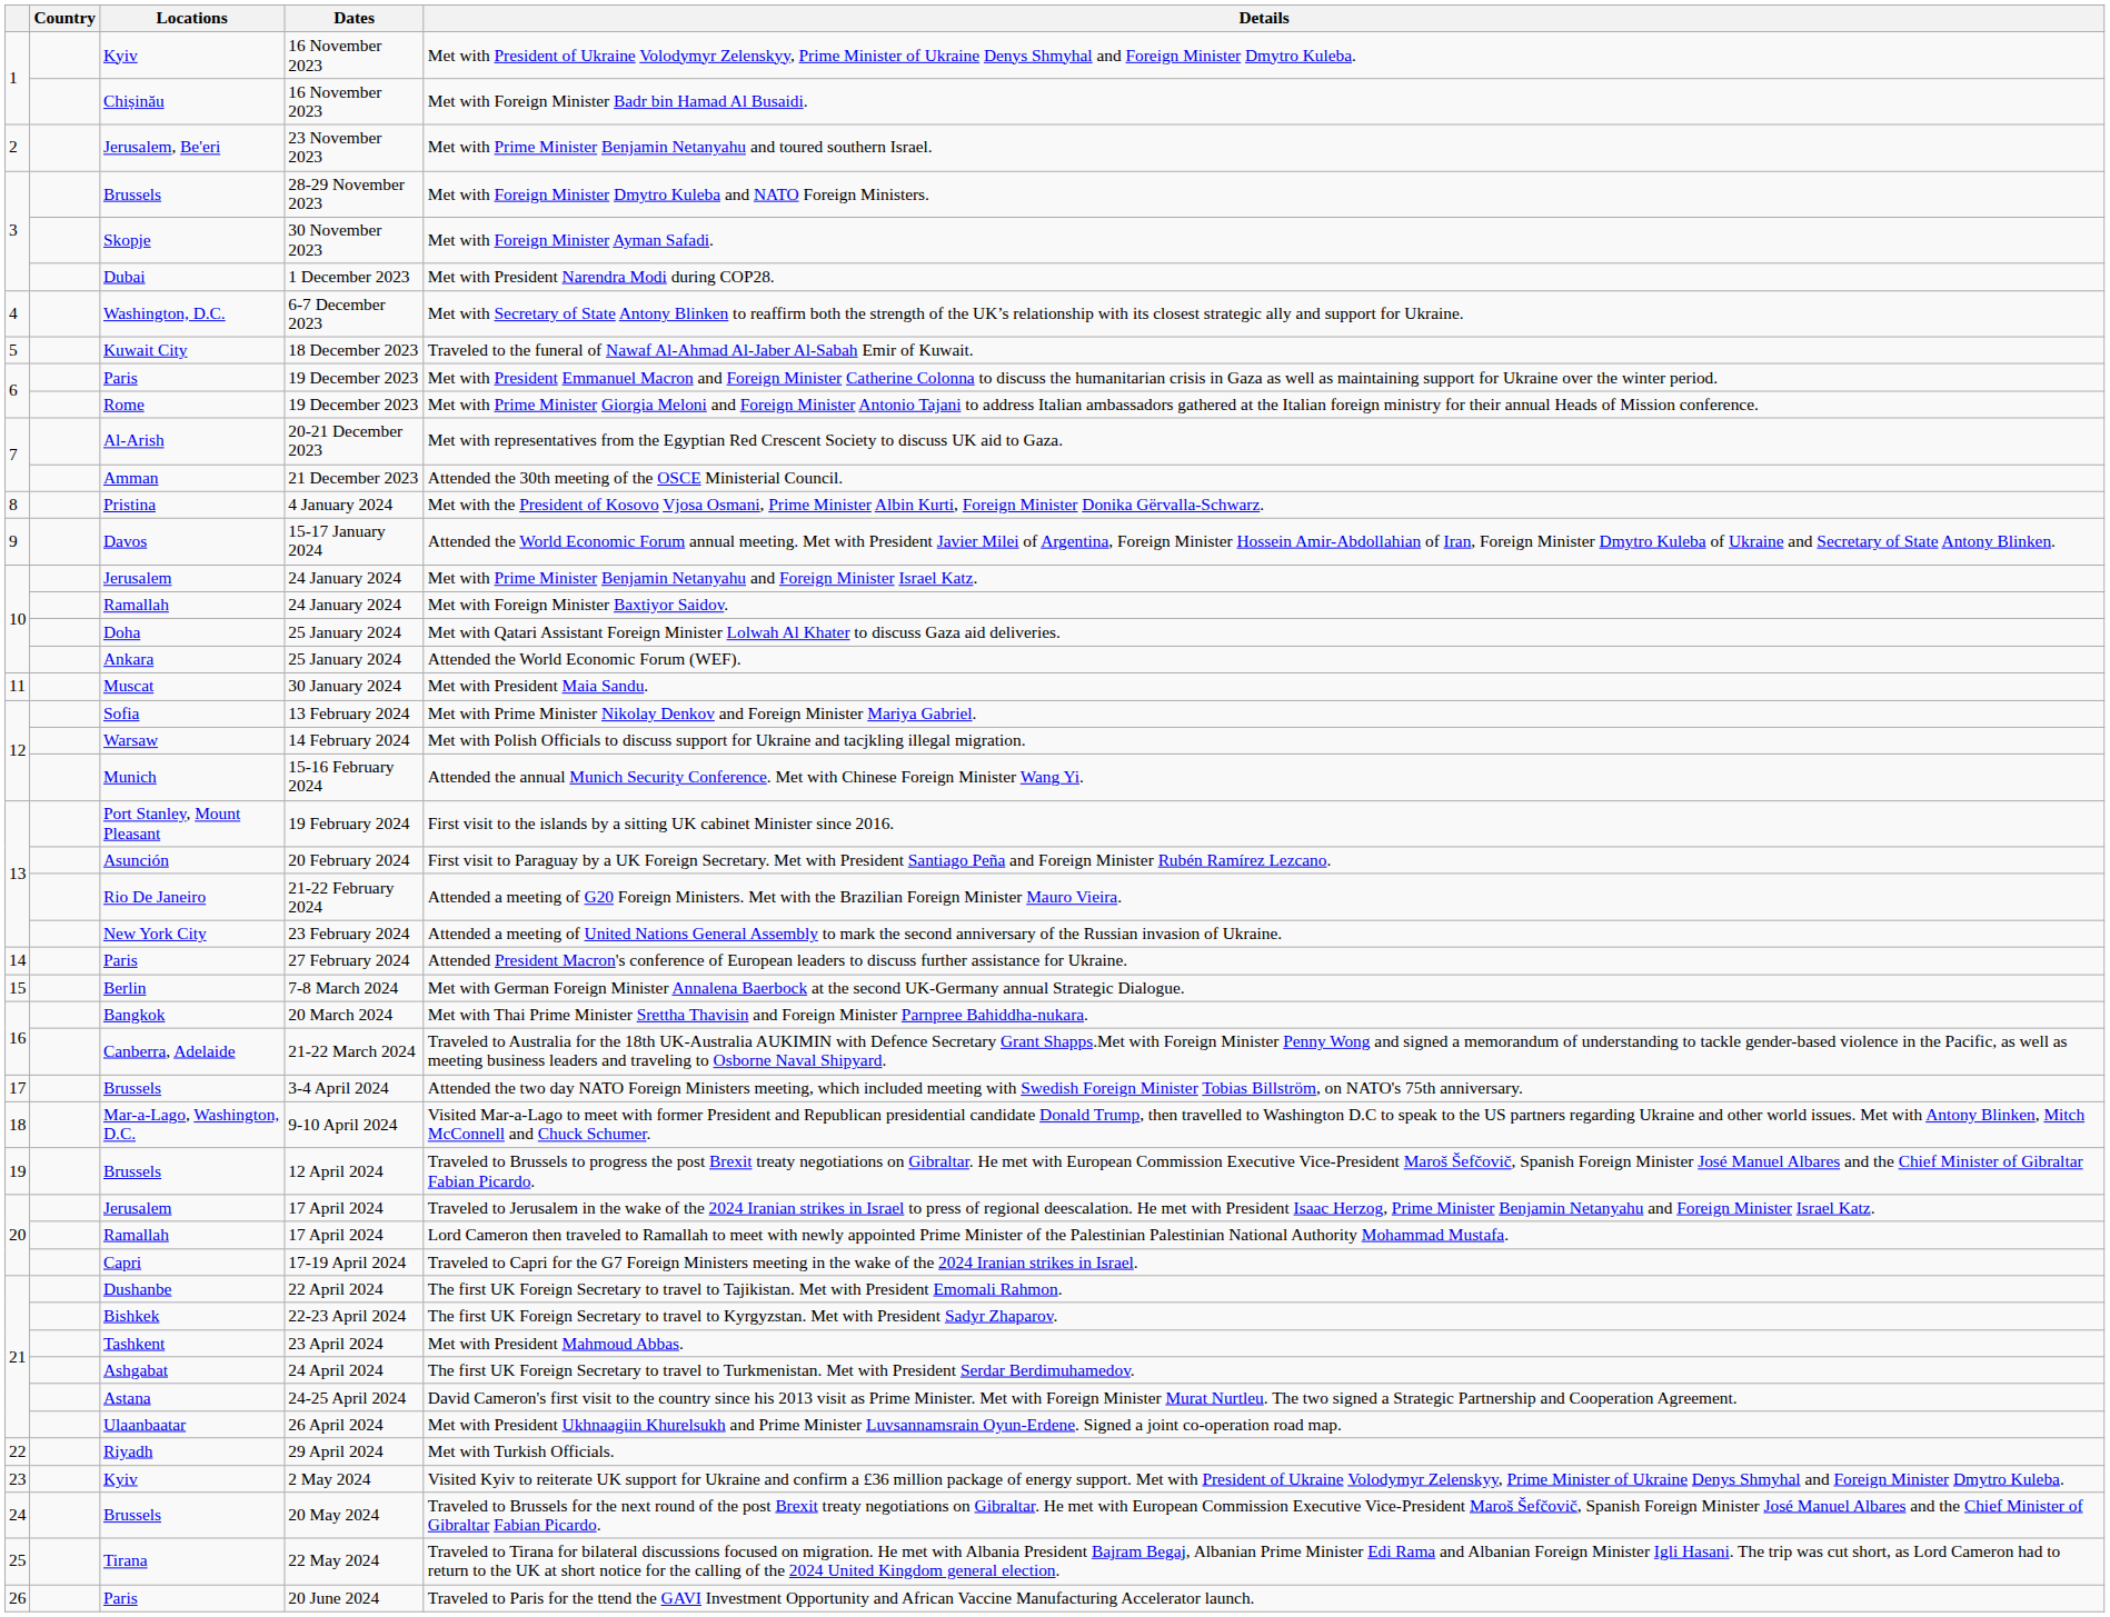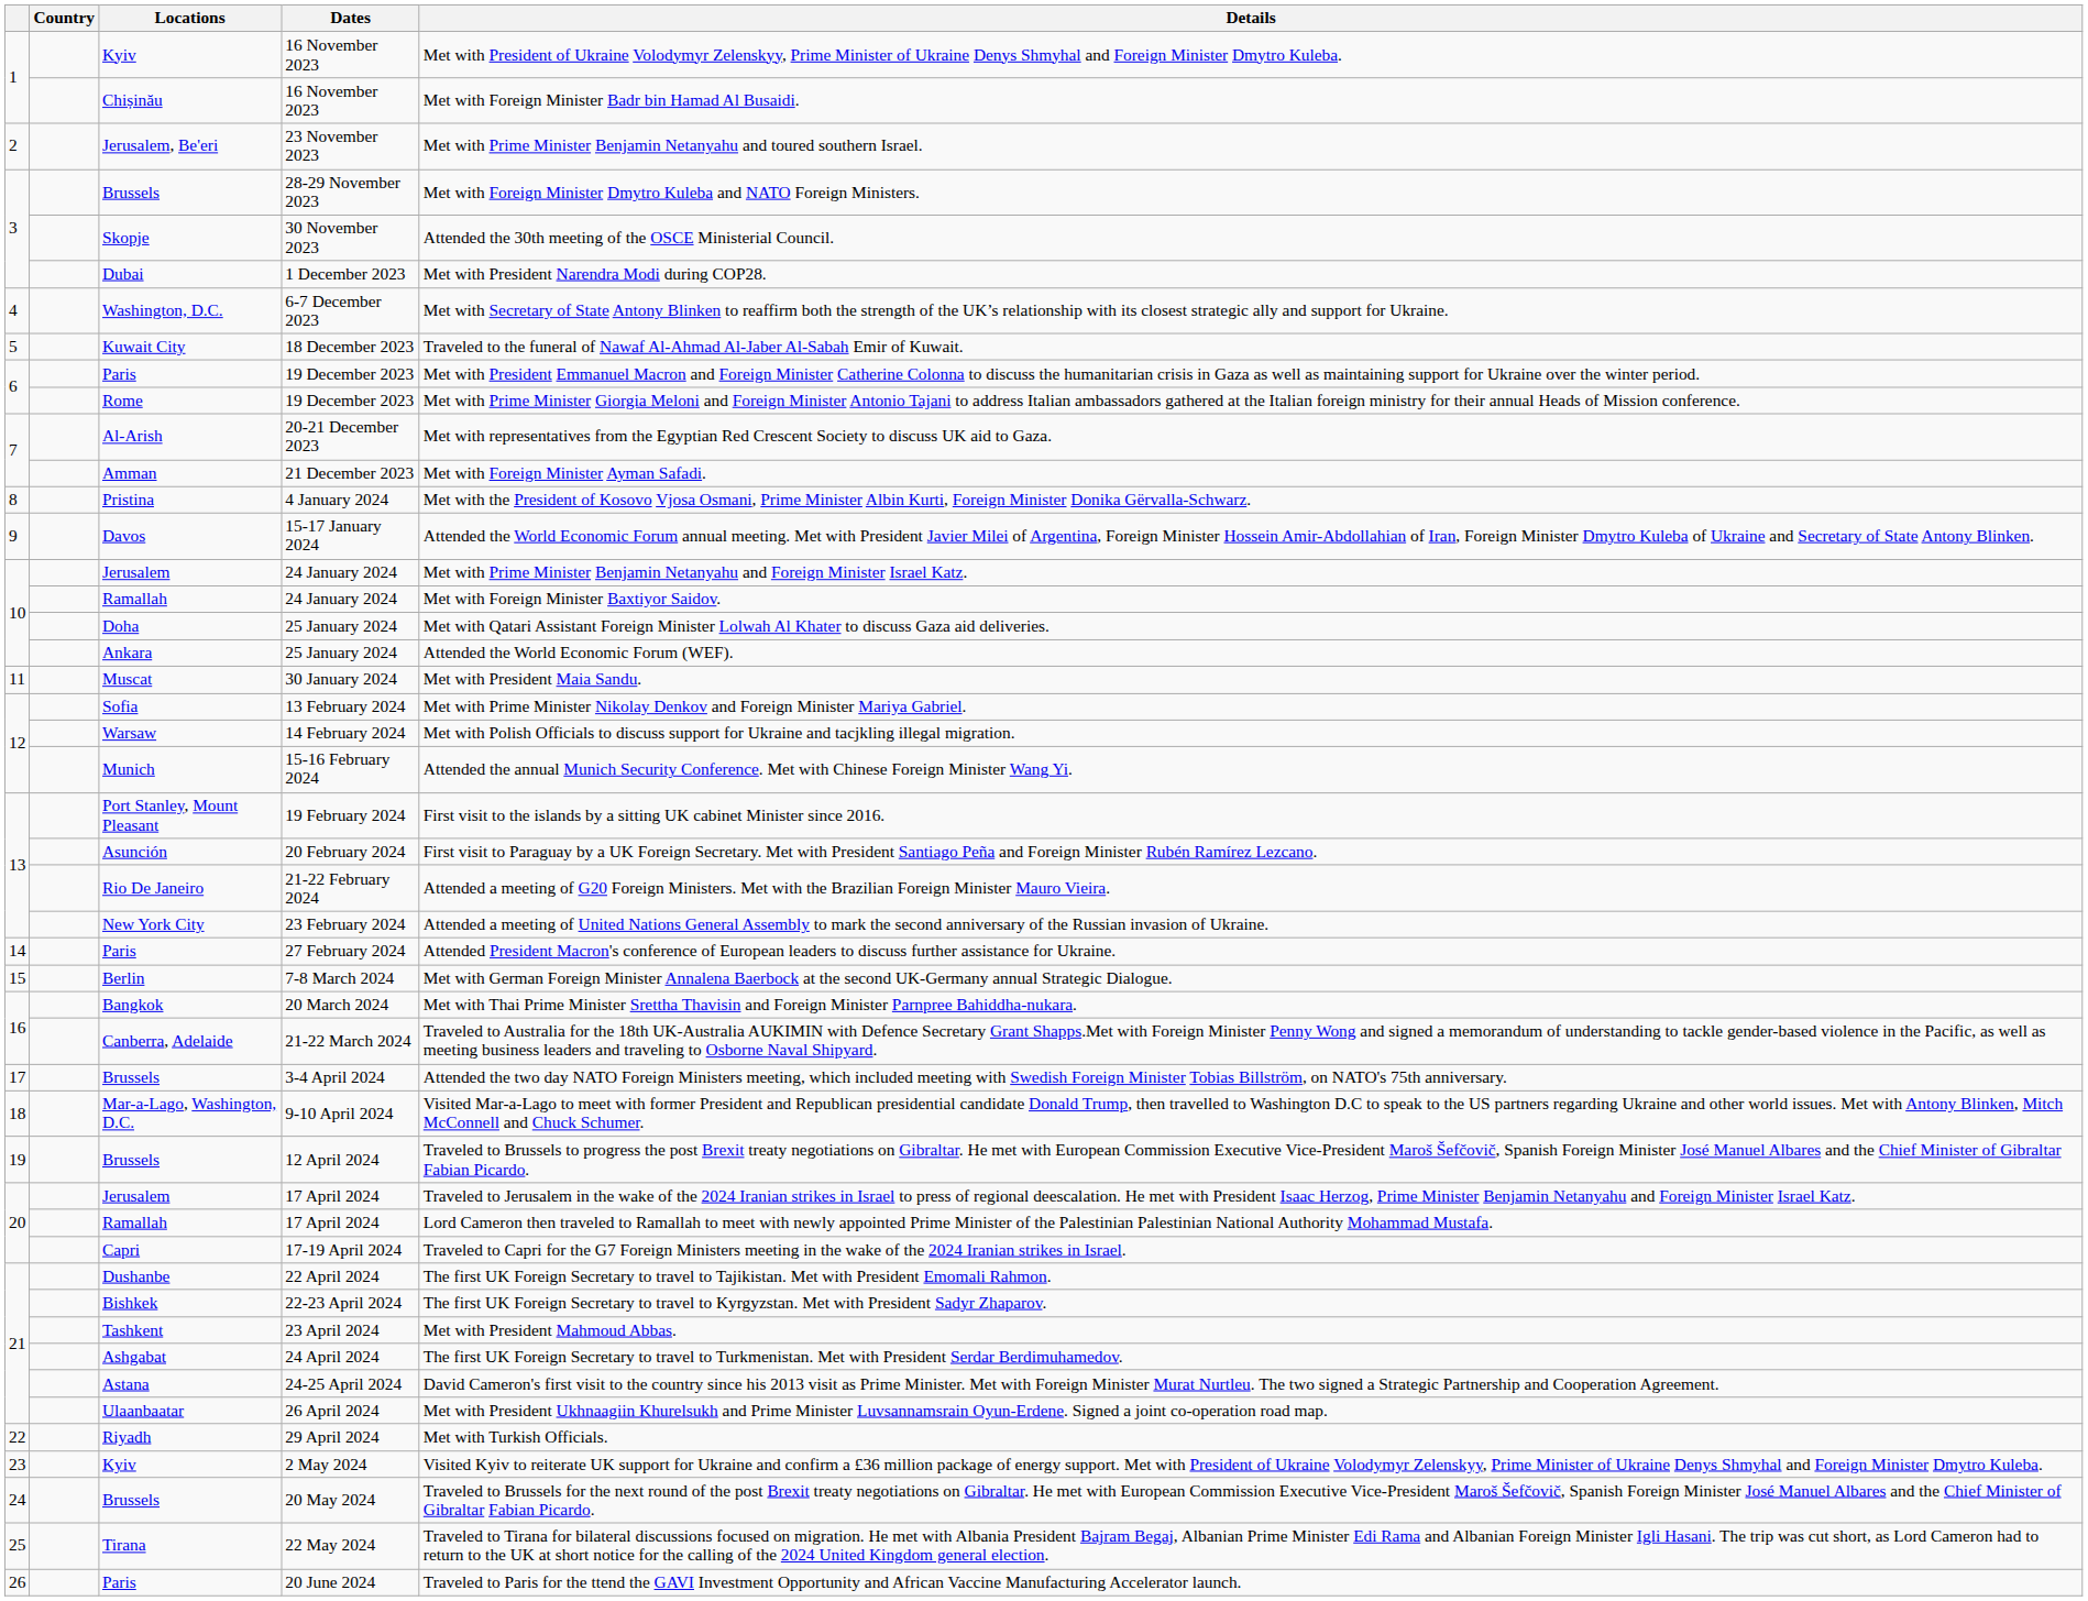 <table class="wikitable sortable">
 <tr>
 <th></th>
 <th scope=col>Country</th>
 <th scope=col>Locations</th>
 <th scope=col>Dates</th>
 <th scope=col>Details</th>
 </tr>
 <tr>
 <td rowspan="2">1</td>
 <td></td>
 <td><a href='#'>Kyiv</a></td>
 <td>16 November 2023</td>
 <td>Met with <a href='#'>President of Ukraine</a> <a href='#'>Volodymyr Zelenskyy</a>, <a href='#'>Prime Minister of Ukraine</a> <a href='#'>Denys Shmyhal</a> and <a href='#'>Foreign Minister</a> <a href='#'>Dmytro Kuleba</a>.</td>
 </tr>
 <tr>
 <td></td>
 <td><a href='#'>Chișinău</a></td>
 <td>16 November 2023</td>
 <td>Met with Foreign Minister <a href='#'>Badr bin Hamad Al Busaidi</a>.</td>
 </tr>
 <tr>
 <td rowspan="1">2</td>
 <td></td>
 <td><a href='#'>Jerusalem</a>, <a href='#'>Be'eri</a></td>
 <td>23 November 2023</td>
 <td>Met with <a href='#'>Prime Minister</a> <a href='#'>Benjamin Netanyahu</a> and toured southern Israel.</td>
 </tr>
 <tr>
 <td rowspan="3">3</td>
 <td></td>
 <td><a href='#'>Brussels</a></td>
 <td>28-29 November 2023</td>
 <td>Met with <a href='#'>Foreign Minister</a> <a href='#'>Dmytro Kuleba</a> and <a href='#'>NATO</a> Foreign Ministers.</td>
 </tr>
 <tr>
 <td></td>
 <td><a href='#'>Skopje</a></td>
 <td>30 November 2023</td>
-<td>Met with <a href='#'>Foreign Minister</a> <a href='#'>Ayman Safadi</a>.</td>
+<td>Attended the 30th meeting of the <a href='#'>OSCE</a> Ministerial Council.</td>
 </tr>
 <tr>
 <td></td>
 <td><a href='#'>Dubai</a></td>
 <td>1 December 2023</td>
 <td>Met with President <a href='#'>Narendra Modi</a> during COP28.</td>
 </tr>
 <tr>
 <td rowspan="1">4</td>
 <td></td>
 <td><a href='#'>Washington, D.C.</a></td>
 <td>6-7 December 2023</td>
 <td>Met with <a href='#'>Secretary of State</a> <a href='#'>Antony Blinken</a> to reaffirm both the strength of the UK’s relationship with its closest strategic ally and support for Ukraine.</td>
 </tr>
 <tr>
 <td rowspan="1">5</td>
 <td></td>
 <td><a href='#'>Kuwait City</a></td>
 <td>18 December 2023</td>
 <td>Traveled to the funeral of <a href='#'>Nawaf Al-Ahmad Al-Jaber Al-Sabah</a> Emir of Kuwait.</td>
 </tr>
 <tr>
 <td rowspan="2">6</td>
 <td></td>
 <td><a href='#'>Paris</a></td>
 <td>19 December 2023</td>
 <td>Met with <a href='#'>President</a> <a href='#'>Emmanuel Macron</a> and <a href='#'>Foreign Minister</a> <a href='#'>Catherine Colonna</a> to discuss the humanitarian crisis in Gaza as well as maintaining support for Ukraine over the winter period.</td>
 </tr>
 <tr>
 <td></td>
 <td><a href='#'>Rome</a></td>
 <td>19 December 2023</td>
 <td>Met with <a href='#'>Prime Minister</a> <a href='#'>Giorgia Meloni</a> and <a href='#'>Foreign Minister</a> <a href='#'>Antonio Tajani</a> to address Italian ambassadors gathered at the Italian foreign ministry for their annual Heads of Mission conference.</td>
 </tr>
 <tr>
 <td rowspan="2">7</td>
 <td></td>
 <td><a href='#'>Al-Arish</a></td>
 <td>20-21 December 2023</td>
 <td>Met with representatives from the Egyptian Red Crescent Society to discuss UK aid to Gaza.</td>
 </tr>
 <tr>
 <td></td>
 <td><a href='#'>Amman</a></td>
 <td>21 December 2023</td>
-<td>Attended the 30th meeting of the <a href='#'>OSCE</a> Ministerial Council.</td>
+<td>Met with <a href='#'>Foreign Minister</a> <a href='#'>Ayman Safadi</a>.</td>
 </tr>
 <tr>
 <td rowspan="1">8</td>
 <td></td>
 <td><a href='#'>Pristina</a></td>
 <td>4 January 2024</td>
 <td>Met with the <a href='#'>President of Kosovo</a> <a href='#'>Vjosa Osmani</a>, <a href='#'>Prime Minister</a> <a href='#'>Albin Kurti</a>, <a href='#'>Foreign Minister</a> <a href='#'>Donika Gërvalla-Schwarz</a>.</td>
 </tr>
 <tr>
 <td rowspan="1">9</td>
 <td></td>
 <td><a href='#'>Davos</a></td>
 <td>15-17 January 2024</td>
 <td>Attended the <a href='#'>World Economic Forum</a> annual meeting. Met with President <a href='#'>Javier Milei</a> of <a href='#'>Argentina</a>, Foreign Minister <a href='#'>Hossein Amir-Abdollahian</a> of <a href='#'>Iran</a>, Foreign Minister <a href='#'>Dmytro Kuleba</a> of <a href='#'>Ukraine</a> and <a href='#'>Secretary of State</a> <a href='#'>Antony Blinken</a>.</td>
 </tr>
 <tr>
 <td rowspan="4">10</td>
 <td></td>
 <td><a href='#'>Jerusalem</a></td>
 <td>24 January 2024</td>
 <td>Met with <a href='#'>Prime Minister</a> <a href='#'>Benjamin Netanyahu</a> and <a href='#'>Foreign Minister</a> <a href='#'>Israel Katz</a>.</td>
 </tr>
 <tr>
 <td></td>
 <td><a href='#'>Ramallah</a></td>
 <td>24 January 2024</td>
 <td>Met with Foreign Minister <a href='#'>Baxtiyor Saidov</a>.</td>
 </tr>
 <tr>
 <td></td>
 <td><a href='#'>Doha</a></td>
 <td>25 January 2024</td>
 <td>Met with Qatari Assistant Foreign Minister <a href='#'>Lolwah Al Khater</a> to discuss Gaza aid deliveries.</td>
 </tr>
 <tr>
 <td></td>
 <td><a href='#'>Ankara</a></td>
 <td>25 January 2024</td>
 <td>Attended the World Economic Forum (WEF).</td>
 </tr>
 <tr>
 <td rowspan="1">11</td>
 <td></td>
 <td><a href='#'>Muscat</a></td>
 <td>30 January 2024</td>
 <td>Met with President <a href='#'>Maia Sandu</a>.</td>
 </tr>
 <tr>
 <td rowspan="3">12</td>
 <td></td>
 <td><a href='#'>Sofia</a></td>
 <td>13 February 2024</td>
 <td>Met with Prime Minister <a href='#'>Nikolay Denkov</a> and Foreign Minister <a href='#'>Mariya Gabriel</a>.</td>
 </tr>
 <tr>
 <td></td>
 <td><a href='#'>Warsaw</a></td>
 <td>14 February 2024</td>
 <td>Met with Polish Officials to discuss support for Ukraine and tacjkling illegal migration.</td>
 </tr>
 <tr>
 <td></td>
 <td><a href='#'>Munich</a></td>
 <td>15-16 February 2024</td>
 <td>Attended the annual <a href='#'>Munich Security Conference</a>. Met with Chinese Foreign Minister <a href='#'>Wang Yi</a>.</td>
 </tr>
 <tr>
 <td rowspan="4">13</td>
 <td></td>
 <td><a href='#'>Port Stanley</a>, <a href='#'>Mount Pleasant</a></td>
 <td>19 February 2024</td>
 <td>First visit to the islands by a sitting UK cabinet Minister since 2016.</td>
 </tr>
 <tr>
 <td></td>
 <td><a href='#'>Asunción</a></td>
 <td>20 February 2024</td>
 <td>First visit to Paraguay by a UK Foreign Secretary. Met with President <a href='#'>Santiago Peña</a> and Foreign Minister <a href='#'>Rubén Ramírez Lezcano</a>.</td>
 </tr>
 <tr>
 <td></td>
 <td><a href='#'>Rio De Janeiro</a></td>
 <td>21-22 February 2024</td>
 <td>Attended a meeting of <a href='#'>G20</a> Foreign Ministers. Met with the Brazilian Foreign Minister <a href='#'>Mauro Vieira</a>.</td>
 </tr>
 <tr>
 <td></td>
 <td><a href='#'>New York City</a></td>
 <td>23 February 2024</td>
 <td>Attended a meeting of <a href='#'>United Nations General Assembly</a> to mark the second anniversary of the Russian invasion of Ukraine.</td>
 </tr>
 <tr>
 <td rowspan="1">14</td>
 <td></td>
 <td><a href='#'>Paris</a></td>
 <td>27 February 2024</td>
 <td>Attended <a href='#'>President Macron</a>'s conference of European leaders to discuss further assistance for Ukraine.</td>
 </tr>
 <tr>
 <td rowspan="1">15</td>
 <td></td>
 <td><a href='#'>Berlin</a></td>
 <td>7-8 March 2024</td>
 <td>Met with German Foreign Minister <a href='#'>Annalena Baerbock</a> at the second UK-Germany annual Strategic Dialogue.</td>
 </tr>
 <tr>
 <td rowspan="2">16</td>
 <td></td>
 <td><a href='#'>Bangkok</a></td>
 <td>20 March 2024</td>
 <td>Met with Thai Prime Minister <a href='#'>Srettha Thavisin</a> and Foreign Minister <a href='#'>Parnpree Bahiddha-nukara</a>.</td>
 </tr>
 <tr>
 <td></td>
 <td><a href='#'>Canberra</a>, <a href='#'>Adelaide</a></td>
 <td>21-22 March 2024</td>
 <td>Traveled to Australia for the 18th UK-Australia AUKIMIN with Defence Secretary <a href='#'>Grant Shapps</a>.Met with Foreign Minister <a href='#'>Penny Wong</a> and signed a memorandum of understanding to tackle gender-based violence in the Pacific, as well as meeting business leaders and traveling to <a href='#'>Osborne Naval Shipyard</a>.</td>
 </tr>
 <tr>
 <td rowspan="1">17</td>
 <td></td>
 <td><a href='#'>Brussels</a></td>
 <td>3-4 April 2024</td>
 <td>Attended the two day NATO Foreign Ministers meeting, which included meeting with <a href='#'>Swedish Foreign Minister</a> <a href='#'>Tobias Billström</a>, on NATO's 75th anniversary.</td>
 </tr>
 <tr>
 <td rowspan="1">18</td>
 <td></td>
 <td><a href='#'>Mar-a-Lago</a>, <a href='#'>Washington, D.C.</a></td>
 <td>9-10 April 2024</td>
 <td>Visited Mar-a-Lago to meet with former President and Republican presidential candidate <a href='#'>Donald Trump</a>, then travelled to Washington D.C to speak to the US partners regarding Ukraine and other world issues. Met with <a href='#'>Antony Blinken</a>, <a href='#'>Mitch McConnell</a> and <a href='#'>Chuck Schumer</a>.</td>
 </tr>
 <tr>
 <td rowspan="1">19</td>
 <td></td>
 <td><a href='#'>Brussels</a></td>
 <td>12 April 2024</td>
 <td>Traveled to Brussels to progress the post <a href='#'>Brexit</a> treaty negotiations on <a href='#'>Gibraltar</a>. He met with European Commission Executive Vice-President <a href='#'>Maroš Šefčovič</a>, Spanish Foreign Minister <a href='#'>José Manuel Albares</a> and the <a href='#'>Chief Minister of Gibraltar</a> <a href='#'>Fabian Picardo</a>.</td>
 </tr>
 <tr>
 <td rowspan="3">20</td>
 <td></td>
 <td><a href='#'>Jerusalem</a></td>
 <td>17 April 2024</td>
 <td>Traveled to Jerusalem in the wake of the <a href='#'>2024 Iranian strikes in Israel</a> to press of regional deescalation. He met with President <a href='#'>Isaac Herzog</a>, <a href='#'>Prime Minister</a> <a href='#'>Benjamin Netanyahu</a> and <a href='#'>Foreign Minister</a> <a href='#'>Israel Katz</a>.</td>
 </tr>
 <tr>
 <td></td>
 <td><a href='#'>Ramallah</a></td>
 <td>17 April 2024</td>
 <td>Lord Cameron then traveled to Ramallah to meet with newly appointed Prime Minister of the Palestinian Palestinian National Authority <a href='#'>Mohammad Mustafa</a>.</td>
 </tr>
 <tr>
 <td></td>
 <td><a href='#'>Capri</a></td>
 <td>17-19 April 2024</td>
 <td>Traveled to Capri for the G7 Foreign Ministers meeting in the wake of the <a href='#'>2024 Iranian strikes in Israel</a>.</td>
 </tr>
 <tr>
 <td rowspan="6">21</td>
 <td></td>
 <td><a href='#'>Dushanbe</a></td>
 <td>22 April 2024</td>
 <td>The first UK Foreign Secretary to travel to Tajikistan. Met with President <a href='#'>Emomali Rahmon</a>.</td>
 </tr>
 <tr>
 <td></td>
 <td><a href='#'>Bishkek</a></td>
 <td>22-23 April 2024</td>
 <td>The first UK Foreign Secretary to travel to Kyrgyzstan. Met with President <a href='#'>Sadyr Zhaparov</a>.</td>
 </tr>
 <tr>
 <td></td>
 <td><a href='#'>Tashkent</a></td>
 <td>23 April 2024</td>
 <td>Met with President <a href='#'>Mahmoud Abbas</a>.</td>
 </tr>
 <tr>
 <td></td>
 <td><a href='#'>Ashgabat</a></td>
 <td>24 April 2024</td>
 <td>The first UK Foreign Secretary to travel to Turkmenistan. Met with President <a href='#'>Serdar Berdimuhamedov</a>.</td>
 </tr>
 <tr>
 <td></td>
 <td><a href='#'>Astana</a></td>
 <td>24-25 April 2024</td>
 <td>David Cameron's first visit to the country since his 2013 visit as Prime Minister. Met with Foreign Minister <a href='#'>Murat Nurtleu</a>. The two signed a Strategic Partnership and Cooperation Agreement.</td>
 </tr>
 <tr>
 <td></td>
 <td><a href='#'>Ulaanbaatar</a></td>
 <td>26 April 2024</td>
 <td>Met with President <a href='#'>Ukhnaagiin Khurelsukh</a> and Prime Minister <a href='#'>Luvsannamsrain Oyun-Erdene</a>. Signed a joint co-operation road map.</td>
 </tr>
 <tr>
 <td rowspan="1">22</td>
 <td></td>
 <td><a href='#'>Riyadh</a></td>
 <td>29 April 2024</td>
 <td>Met with Turkish Officials.</td>
 </tr>
 <tr>
 <td rowspan="1">23</td>
 <td></td>
 <td><a href='#'>Kyiv</a></td>
 <td>2 May 2024</td>
 <td>Visited Kyiv to reiterate UK support for Ukraine and confirm a £36 million package of energy support. Met with <a href='#'>President of Ukraine</a> <a href='#'>Volodymyr Zelenskyy</a>, <a href='#'>Prime Minister of Ukraine</a> <a href='#'>Denys Shmyhal</a> and <a href='#'>Foreign Minister</a> <a href='#'>Dmytro Kuleba</a>.</td>
 </tr>
 <tr>
 <td rowspan="1">24</td>
 <td></td>
 <td><a href='#'>Brussels</a></td>
 <td>20 May 2024</td>
 <td>Traveled to Brussels for the next round of the post <a href='#'>Brexit</a> treaty negotiations on <a href='#'>Gibraltar</a>. He met with European Commission Executive Vice-President <a href='#'>Maroš Šefčovič</a>, Spanish Foreign Minister <a href='#'>José Manuel Albares</a> and the <a href='#'>Chief Minister of Gibraltar</a> <a href='#'>Fabian Picardo</a>.</td>
 </tr>
 <tr>
 <td rowspan="1">25</td>
 <td></td>
 <td><a href='#'>Tirana</a></td>
 <td>22 May 2024</td>
 <td>Traveled to Tirana for bilateral discussions focused on migration. He met with Albania President <a href='#'>Bajram Begaj</a>, Albanian Prime Minister <a href='#'>Edi Rama</a> and Albanian Foreign Minister <a href='#'>Igli Hasani</a>. The trip was cut short, as Lord Cameron had to return to the UK at short notice for the calling of the <a href='#'>2024 United Kingdom general election</a>.</td>
 </tr>
 <tr>
 <td rowspan="1">26</td>
 <td></td>
 <td><a href='#'>Paris</a></td>
 <td>20 June 2024</td>
 <td>Traveled to Paris for the ttend the <a href='#'>GAVI</a> Investment Opportunity and African Vaccine Manufacturing Accelerator launch.</td>
 </tr>
 </table>
